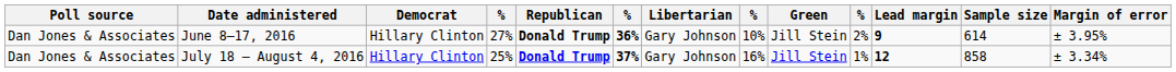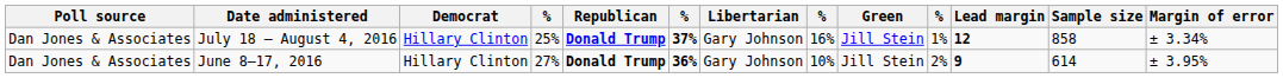 <table class="wikitable">
 <tr>
 <th>Poll source</th>
 <th>Date administered</th>
 <th>Democrat</th>
 <th>%</th>
 <th>Republican</th>
 <th>%</th>
 <th>Libertarian</th>
 <th>%</th>
 <th>Green</th>
 <th>%</th>
 <th>Lead margin</th>
 <th>Sample size</th>
 <th>Margin of error</th>
 </tr>
 <tr>
 <td>Dan Jones & Associates</td>
+<td>July 18 – August 4, 2016</td>
+<td><a href='#'>Hillary Clinton</a></td>
+<td>25%</td>
+<td><strong><a href='#'>Donald Trump</a></strong></td>
+<td><strong>37%</strong></td>
+<td>Gary Johnson</td>
+<td>16%</td>
+<td><a href='#'>Jill Stein</a></td>
+<td>1%</td>
+<td><strong>12</strong></td>
+<td>858</td>
+<td>± 3.34%</td>
+</tr>
+<tr>
+<td>Dan Jones & Associates</td>
 <td>June 8–17, 2016</td>
 <td>Hillary Clinton</td>
 <td>27%</td>
 <td><strong>Donald Trump</strong></td>
 <td><strong>36%</strong></td>
 <td>Gary Johnson</td>
 <td>10%</td>
 <td>Jill Stein</td>
 <td>2%</td>
 <td><strong>9</strong></td>
 <td>614</td>
 <td>± 3.95%</td>
 </tr>
-<tr>
-<td>Dan Jones & Associates</td>
-<td>July 18 – August 4, 2016</td>
-<td><a href='#'>Hillary Clinton</a></td>
-<td>25%</td>
-<td><strong><a href='#'>Donald Trump</a></strong></td>
-<td><strong>37%</strong></td>
-<td>Gary Johnson</td>
-<td>16%</td>
-<td><a href='#'>Jill Stein</a></td>
-<td>1%</td>
-<td><strong>12</strong></td>
-<td>858</td>
-<td>± 3.34%</td>
-</tr>
 </table>
